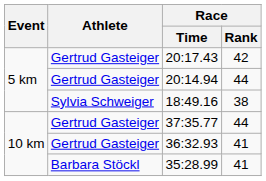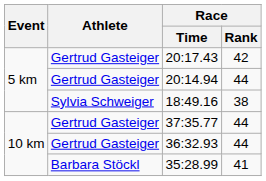 <table class="wikitable" border="1" style="font-size:90%">
 <tr>
 <th rowspan=2>Event</th>
 <th rowspan=2>Athlete</th>
 <th colspan=2>Race</th>
 </tr>
 <tr>
 <th>Time</th>
 <th>Rank</th>
 </tr>
 <tr>
 <td rowspan=3>5 km</td>
 <td><a href='#'>Gertrud Gasteiger</a></td>
 <td align=center>20:17.43</td>
 <td align=center>42</td>
 </tr>
 <tr>
 <td><a href='#'>Gertrud Gasteiger</a></td>
 <td align=center>20:14.94</td>
 <td align=center>44</td>
 </tr>
 <tr>
 <td><a href='#'>Sylvia Schweiger</a></td>
 <td align=center>18:49.16</td>
 <td align=center>38</td>
 </tr>
 <tr>
 <td rowspan=3>10 km</td>
 <td><a href='#'>Gertrud Gasteiger</a></td>
 <td align=center>37:35.77</td>
 <td align=center>44</td>
 </tr>
 <tr>
 <td><a href='#'>Gertrud Gasteiger</a></td>
 <td align=center>36:32.93</td>
-<td align=center>41</td>
+<td align=center>44</td>
 </tr>
 <tr>
 <td><a href='#'>Barbara Stöckl</a></td>
 <td align=center>35:28.99</td>
 <td align=center>41</td>
 </tr>
 </table>
